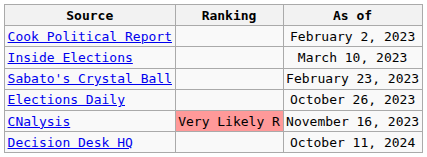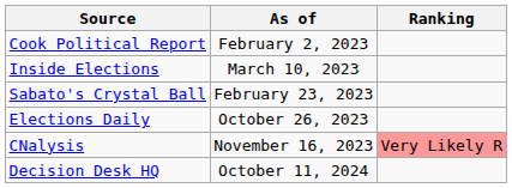 <table class="wikitable" style="text-align:center">
 <tr>
 <th>Source</th>
+<th>As of</th>
 <th>Ranking</th>
-<th>As of</th>
 </tr>
 <tr>
 <td align=left><a href='#'>Cook Political Report</a></td>
+<td>February 2, 2023</td>
 <td></td>
-<td>February 2, 2023</td>
 </tr>
 <tr>
 <td align=left><a href='#'>Inside Elections</a></td>
+<td>March 10, 2023</td>
 <td></td>
-<td>March 10, 2023</td>
 </tr>
 <tr>
 <td align=left><a href='#'>Sabato's Crystal Ball</a></td>
+<td>February 23, 2023</td>
 <td></td>
-<td>February 23, 2023</td>
 </tr>
 <tr>
 <td align=left><a href='#'>Elections Daily</a></td>
+<td>October 26, 2023</td>
 <td></td>
-<td>October 26, 2023</td>
 </tr>
 <tr>
 <td align=left><a href='#'>CNalysis</a></td>
+<td>November 16, 2023</td>
 <td style="background:#f99">Very Likely R</td>
-<td>November 16, 2023</td>
 </tr>
 <tr>
 <td align=left><a href='#'>Decision Desk HQ</a></td>
+<td>October 11, 2024</td>
 <td></td>
-<td>October 11, 2024</td>
 </tr>
 </table>
